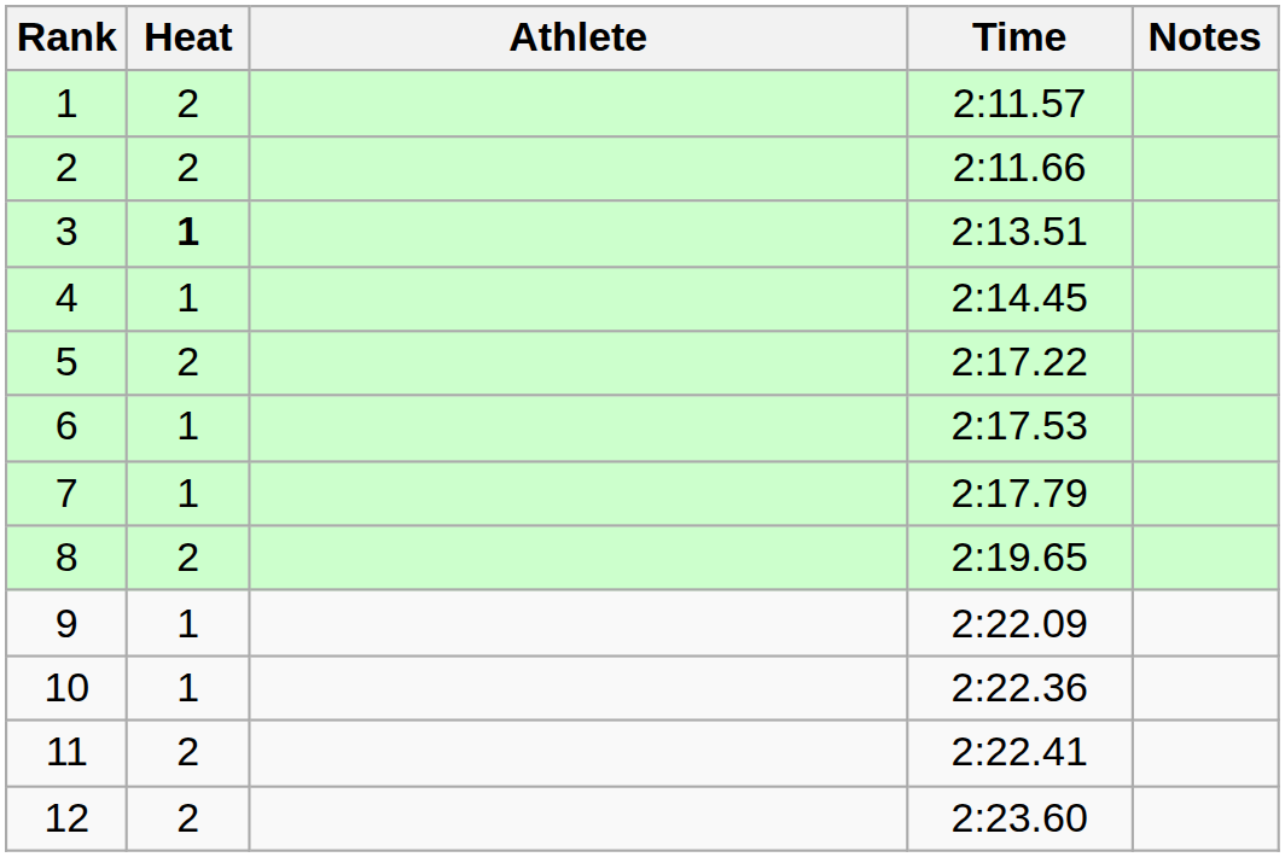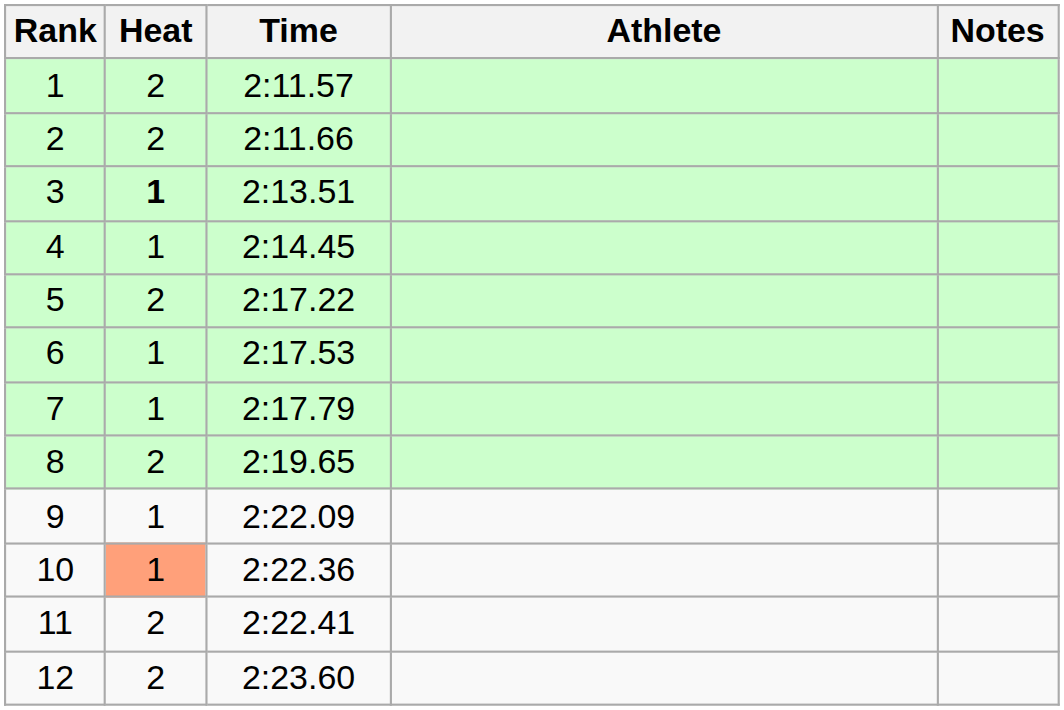 <table class="wikitable" style="text-align:center">
 <tr>
 <th width=40>Rank</th>
 <th width=40>Heat</th>
+<th width=80>Time</th>
 <th width=250>Athlete</th>
-<th width=80>Time</th>
 <th width=50>Notes</th>
 </tr>
 <tr bgcolor="ccffcc">
 <td>1</td>
 <td>2</td>
+<td>2:11.57</td>
 <td align=left></td>
-<td>2:11.57</td>
 <td></td>
 </tr>
 <tr bgcolor="ccffcc">
 <td>2</td>
 <td>2</td>
+<td>2:11.66</td>
 <td align=left></td>
-<td>2:11.66</td>
 <td></td>
 </tr>
 <tr bgcolor="ccffcc">
 <td>3</td>
 <td><strong>1</strong></td>
+<td>2:13.51</td>
 <td align=left></td>
-<td>2:13.51</td>
 <td></td>
 </tr>
 <tr bgcolor="ccffcc">
 <td>4</td>
 <td>1</td>
+<td>2:14.45</td>
 <td align=left></td>
-<td>2:14.45</td>
 <td></td>
 </tr>
 <tr bgcolor="ccffcc">
 <td>5</td>
 <td>2</td>
+<td>2:17.22</td>
 <td align=left></td>
-<td>2:17.22</td>
 <td></td>
 </tr>
 <tr bgcolor="ccffcc">
 <td>6</td>
 <td>1</td>
+<td>2:17.53</td>
 <td align=left></td>
-<td>2:17.53</td>
 <td></td>
 </tr>
 <tr bgcolor="ccffcc">
 <td>7</td>
 <td>1</td>
+<td>2:17.79</td>
 <td align=left></td>
-<td>2:17.79</td>
 <td></td>
 </tr>
 <tr bgcolor="ccffcc">
 <td>8</td>
 <td>2</td>
+<td>2:19.65</td>
 <td align=left></td>
-<td>2:19.65</td>
 <td></td>
 </tr>
 <tr>
 <td>9</td>
 <td>1</td>
+<td>2:22.09</td>
 <td align=left></td>
-<td>2:22.09</td>
 <td></td>
 </tr>
 <tr>
 <td>10</td>
-<td>1</td>
+<td style="background: lightsalmon;">1</td>
+<td>2:22.36</td>
 <td align=left></td>
-<td>2:22.36</td>
 <td></td>
 </tr>
 <tr>
 <td>11</td>
 <td>2</td>
+<td>2:22.41</td>
 <td align=left></td>
-<td>2:22.41</td>
 <td></td>
 </tr>
 <tr>
 <td>12</td>
 <td>2</td>
+<td>2:23.60</td>
 <td align=left></td>
-<td>2:23.60</td>
 <td></td>
 </tr>
 </table>
